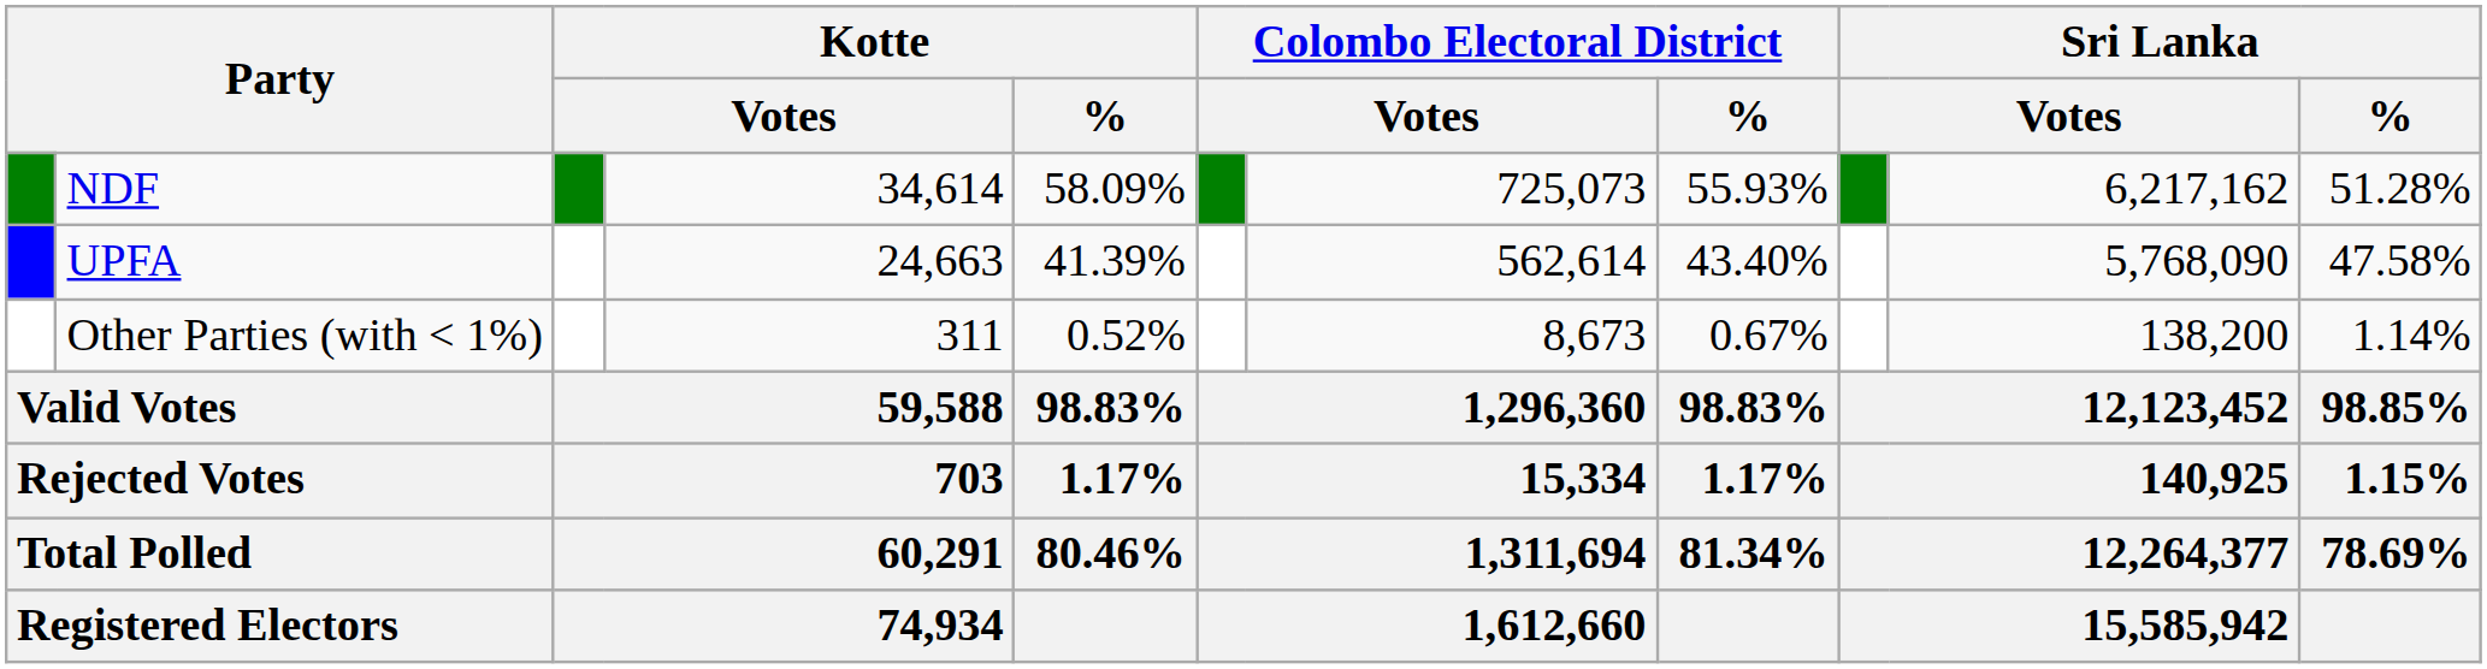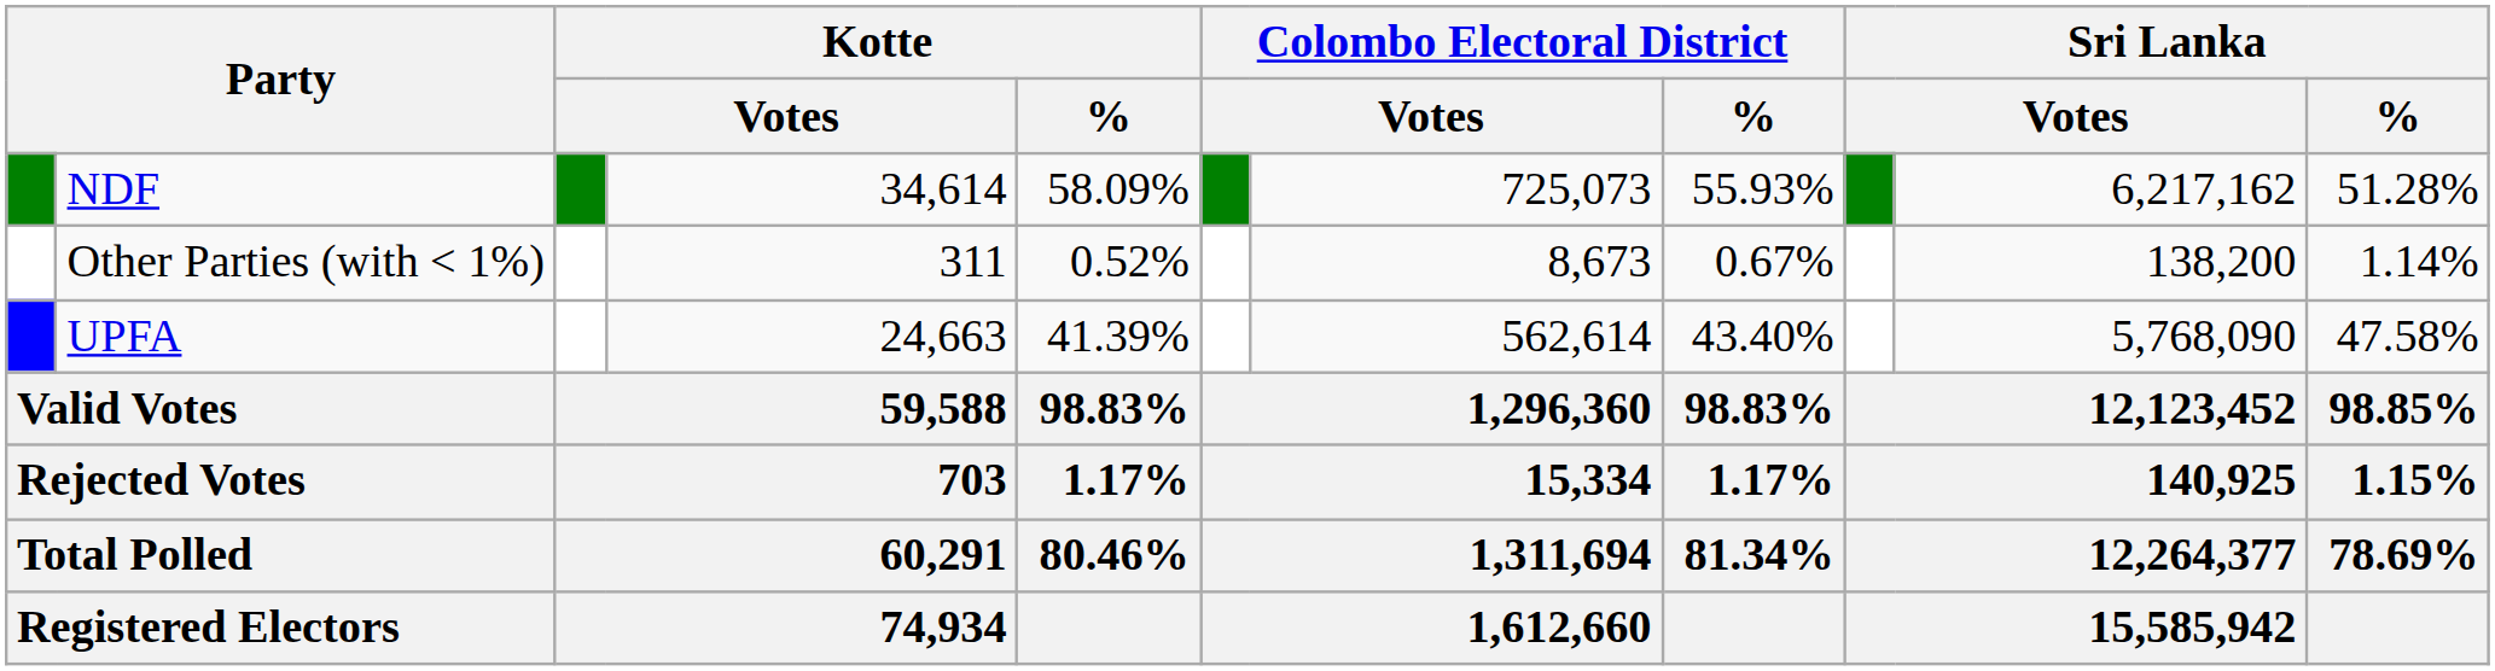 <table class="wikitable">
 <tr>
 <th colspan="2" width="144px"rowspan="2">Party</th>
 <th colspan="3" width="216px">Kotte</th>
 <th colspan="3" width="216px"><a href='#'>Colombo Electoral District</a></th>
 <th colspan="3" width="216px">Sri Lanka</th>
 </tr>
 <tr>
 <th colspan="2" width="144px">Votes</th>
 <th>%</th>
 <th colspan="2" width="144px">Votes</th>
 <th>%</th>
 <th colspan="2" width="144px">Votes</th>
 <th>%</th>
 </tr>
 <tr>
 <td style="background-color:green;" width="10px"></td>
 <td style="text-align:left;"><a href='#'>NDF</a></td>
 <td style="background-color:green;" width="10px"></td>
 <td style="text-align:right;">34,614</td>
 <td style="text-align:right;">58.09%</td>
 <td style="background-color:green;" width="10px"></td>
 <td style="text-align:right;">725,073</td>
 <td style="text-align:right;">55.93%</td>
 <td style="background-color:green;" width="10px"></td>
 <td style="text-align:right;">6,217,162</td>
 <td style="text-align:right;">51.28%</td>
 </tr>
 <tr>
+<td style="background-color:white;" width="10px"></td>
+<td style="text-align:left;">Other Parties (with < 1%)</td>
+<td style="background-color:white;" width="10px"></td>
+<td style="text-align:right;">311</td>
+<td style="text-align:right;">0.52%</td>
+<td style="background-color:white;" width="10px"></td>
+<td style="text-align:right;">8,673</td>
+<td style="text-align:right;">0.67%</td>
+<td style="background-color:white;" width="10px"></td>
+<td style="text-align:right;">138,200</td>
+<td style="text-align:right;">1.14%</td>
+</tr>
+<tr>
 <td style="background-color:blue;" width="10px"></td>
 <td style="text-align:left;"><a href='#'>UPFA</a></td>
 <td style="background-color:white;" width="10px"></td>
 <td style="text-align:right;">24,663</td>
 <td style="text-align:right;">41.39%</td>
 <td style="background-color:white;" width="10px"></td>
 <td style="text-align:right;">562,614</td>
 <td style="text-align:right;">43.40%</td>
 <td style="background-color:white;" width="10px"></td>
 <td style="text-align:right;">5,768,090</td>
 <td style="text-align:right;">47.58%</td>
-</tr>
-<tr>
-<td style="background-color:white;" width="10px"></td>
-<td style="text-align:left;">Other Parties (with < 1%)</td>
-<td style="background-color:white;" width="10px"></td>
-<td style="text-align:right;">311</td>
-<td style="text-align:right;">0.52%</td>
-<td style="background-color:white;" width="10px"></td>
-<td style="text-align:right;">8,673</td>
-<td style="text-align:right;">0.67%</td>
-<td style="background-color:white;" width="10px"></td>
-<td style="text-align:right;">138,200</td>
-<td style="text-align:right;">1.14%</td>
 </tr>
 <tr>
 <th colspan="2" width="144px"style="text-align:left;">Valid Votes</th>
 <th style="text-align:right;"colspan="2" width="144px">59,588</th>
 <th style="text-align:right;">98.83%</th>
 <th style="text-align:right;"colspan="2" width="144px">1,296,360</th>
 <th style="text-align:right;">98.83%</th>
 <th style="text-align:right;"colspan="2" width="144px">12,123,452</th>
 <th style="text-align:right;">98.85%</th>
 </tr>
 <tr>
 <th colspan="2" width="144px"style="text-align:left;">Rejected Votes</th>
 <th style="text-align:right;"colspan="2" width="144px">703</th>
 <th style="text-align:right;">1.17%</th>
 <th style="text-align:right;"colspan="2" width="144px">15,334</th>
 <th style="text-align:right;">1.17%</th>
 <th style="text-align:right;"colspan="2" width="144px">140,925</th>
 <th style="text-align:right;">1.15%</th>
 </tr>
 <tr>
 <th colspan="2" width="144px"style="text-align:left;">Total Polled</th>
 <th style="text-align:right;"colspan="2" width="144px">60,291</th>
 <th style="text-align:right;">80.46%</th>
 <th style="text-align:right;"colspan="2" width="144px">1,311,694</th>
 <th style="text-align:right;">81.34%</th>
 <th style="text-align:right;"colspan="2" width="144px">12,264,377</th>
 <th style="text-align:right;">78.69%</th>
 </tr>
 <tr>
 <th colspan="2" width="144px"style="text-align:left;">Registered Electors</th>
 <th style="text-align:right;"colspan="2" width="144px">74,934</th>
 <th></th>
 <th style="text-align:right;"colspan="2" width="144px">1,612,660</th>
 <th></th>
 <th style="text-align:right;"colspan="2" width="144px">15,585,942</th>
 <th></th>
 </tr>
 </table>
